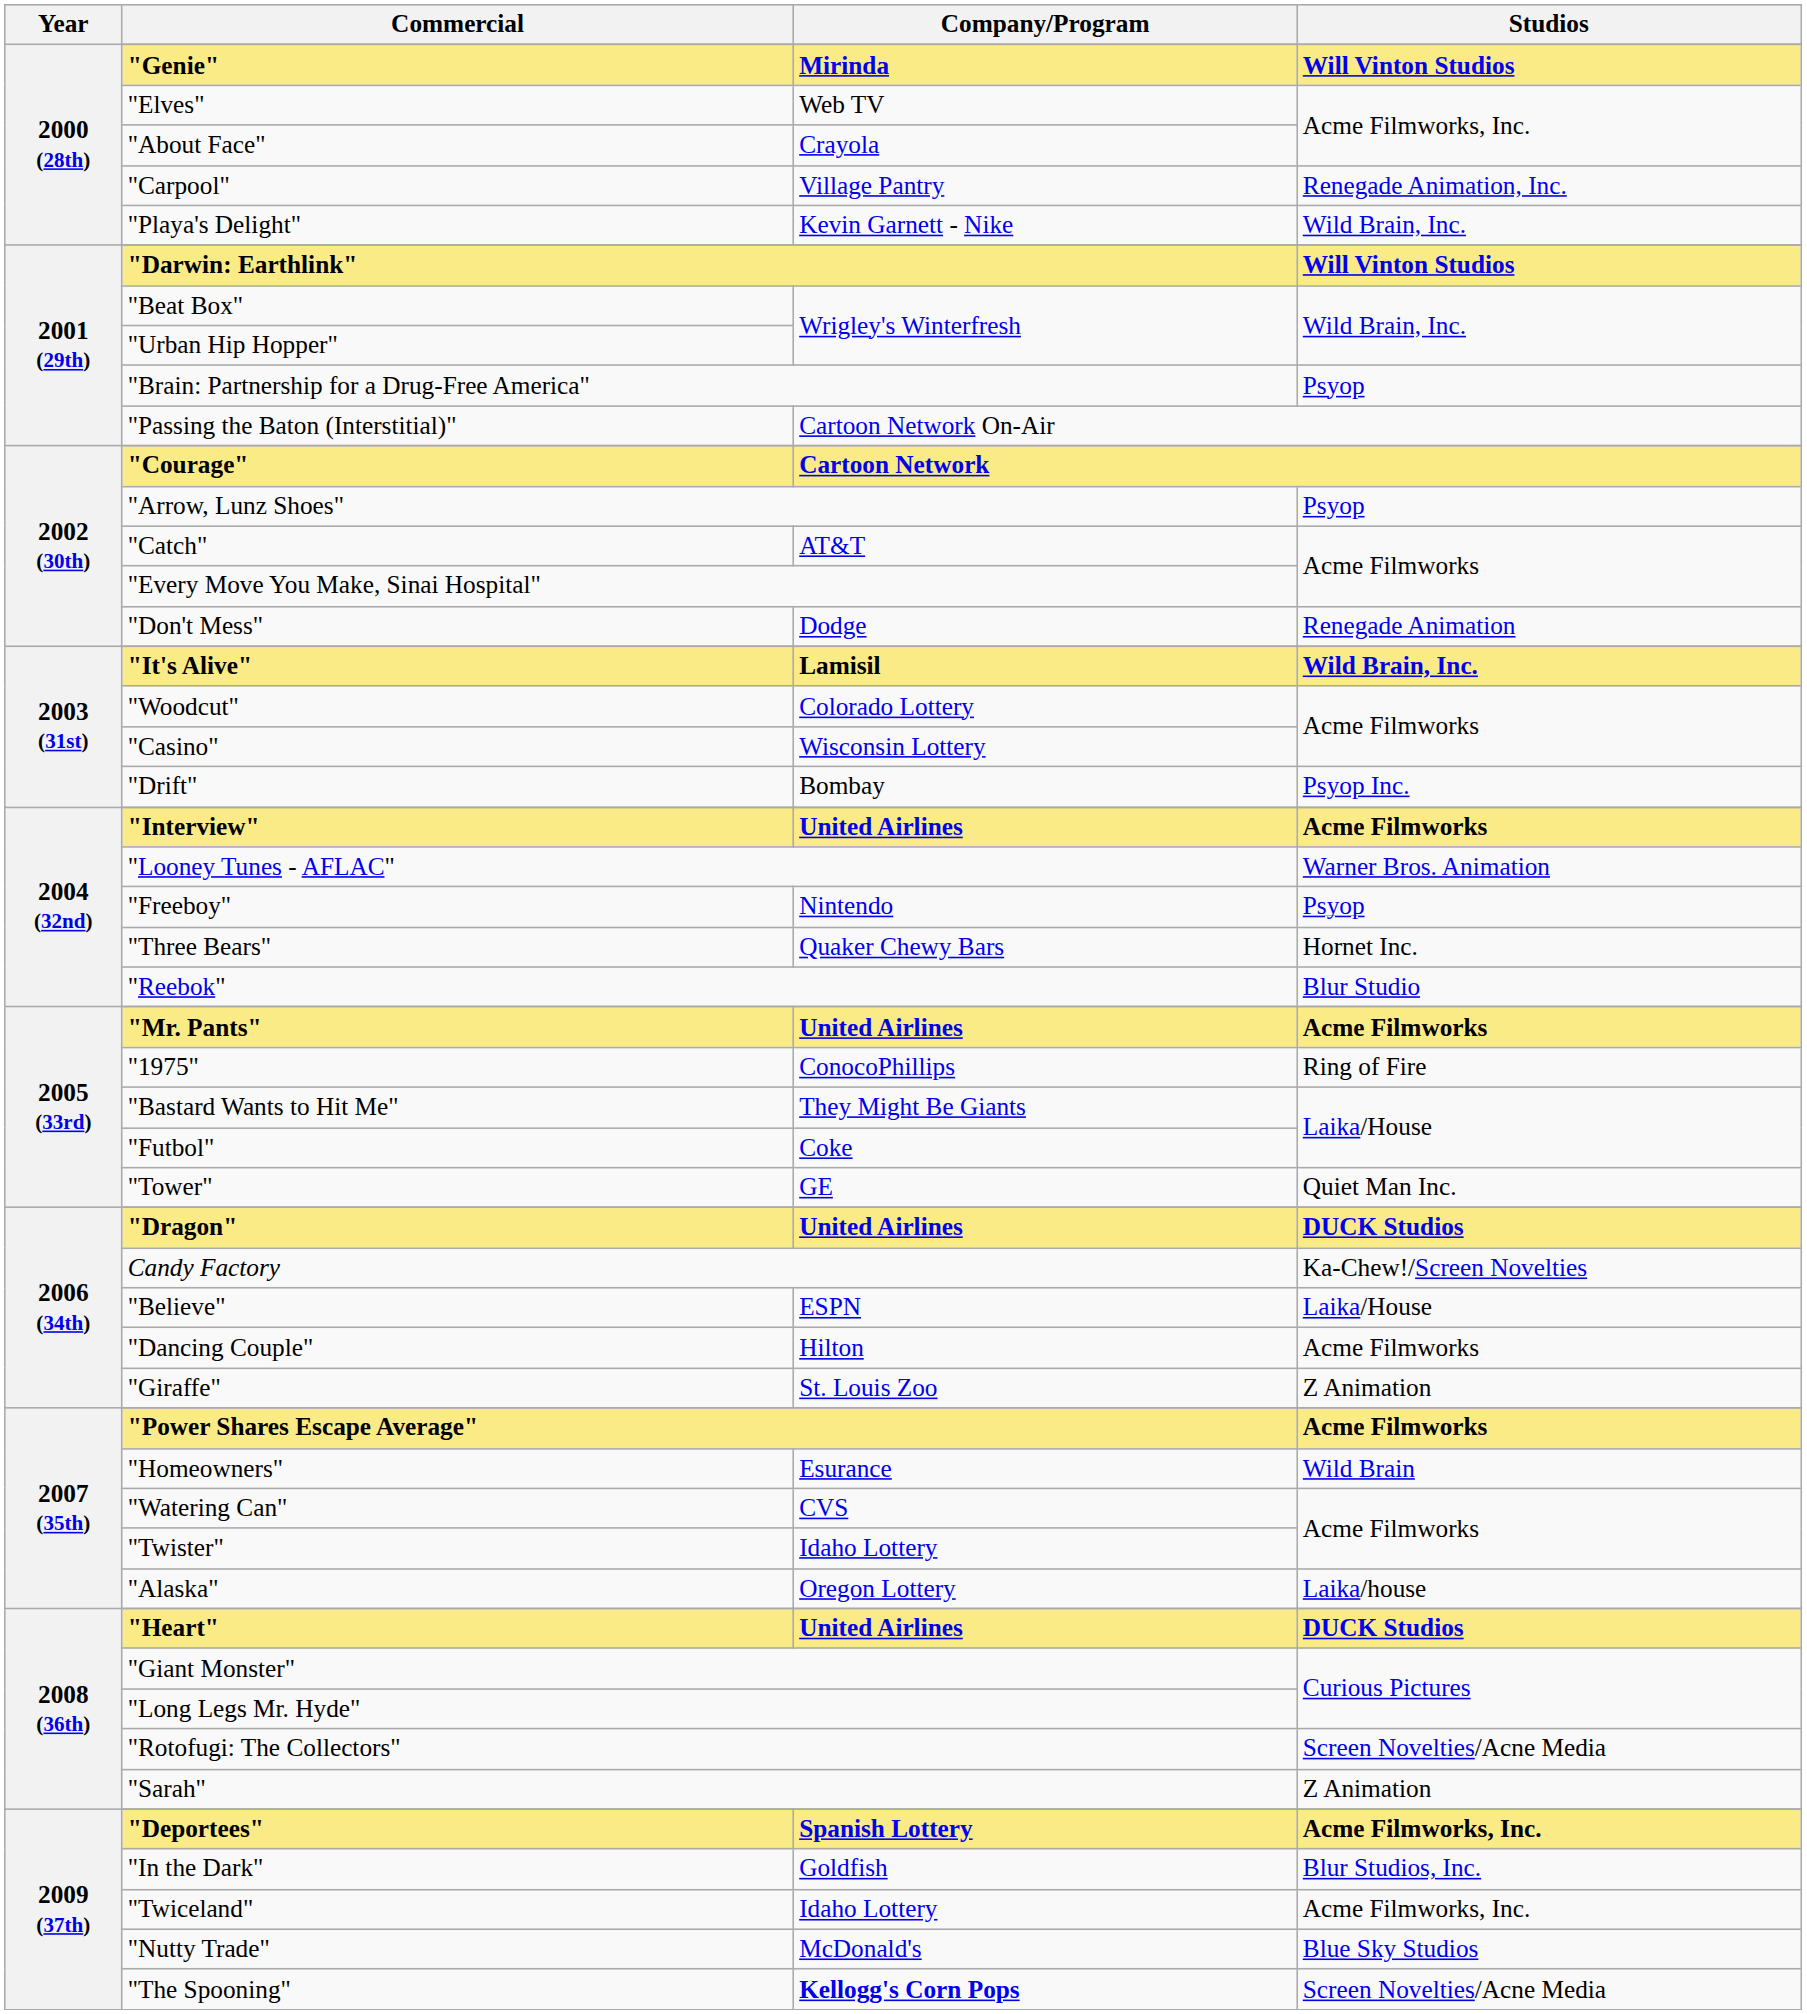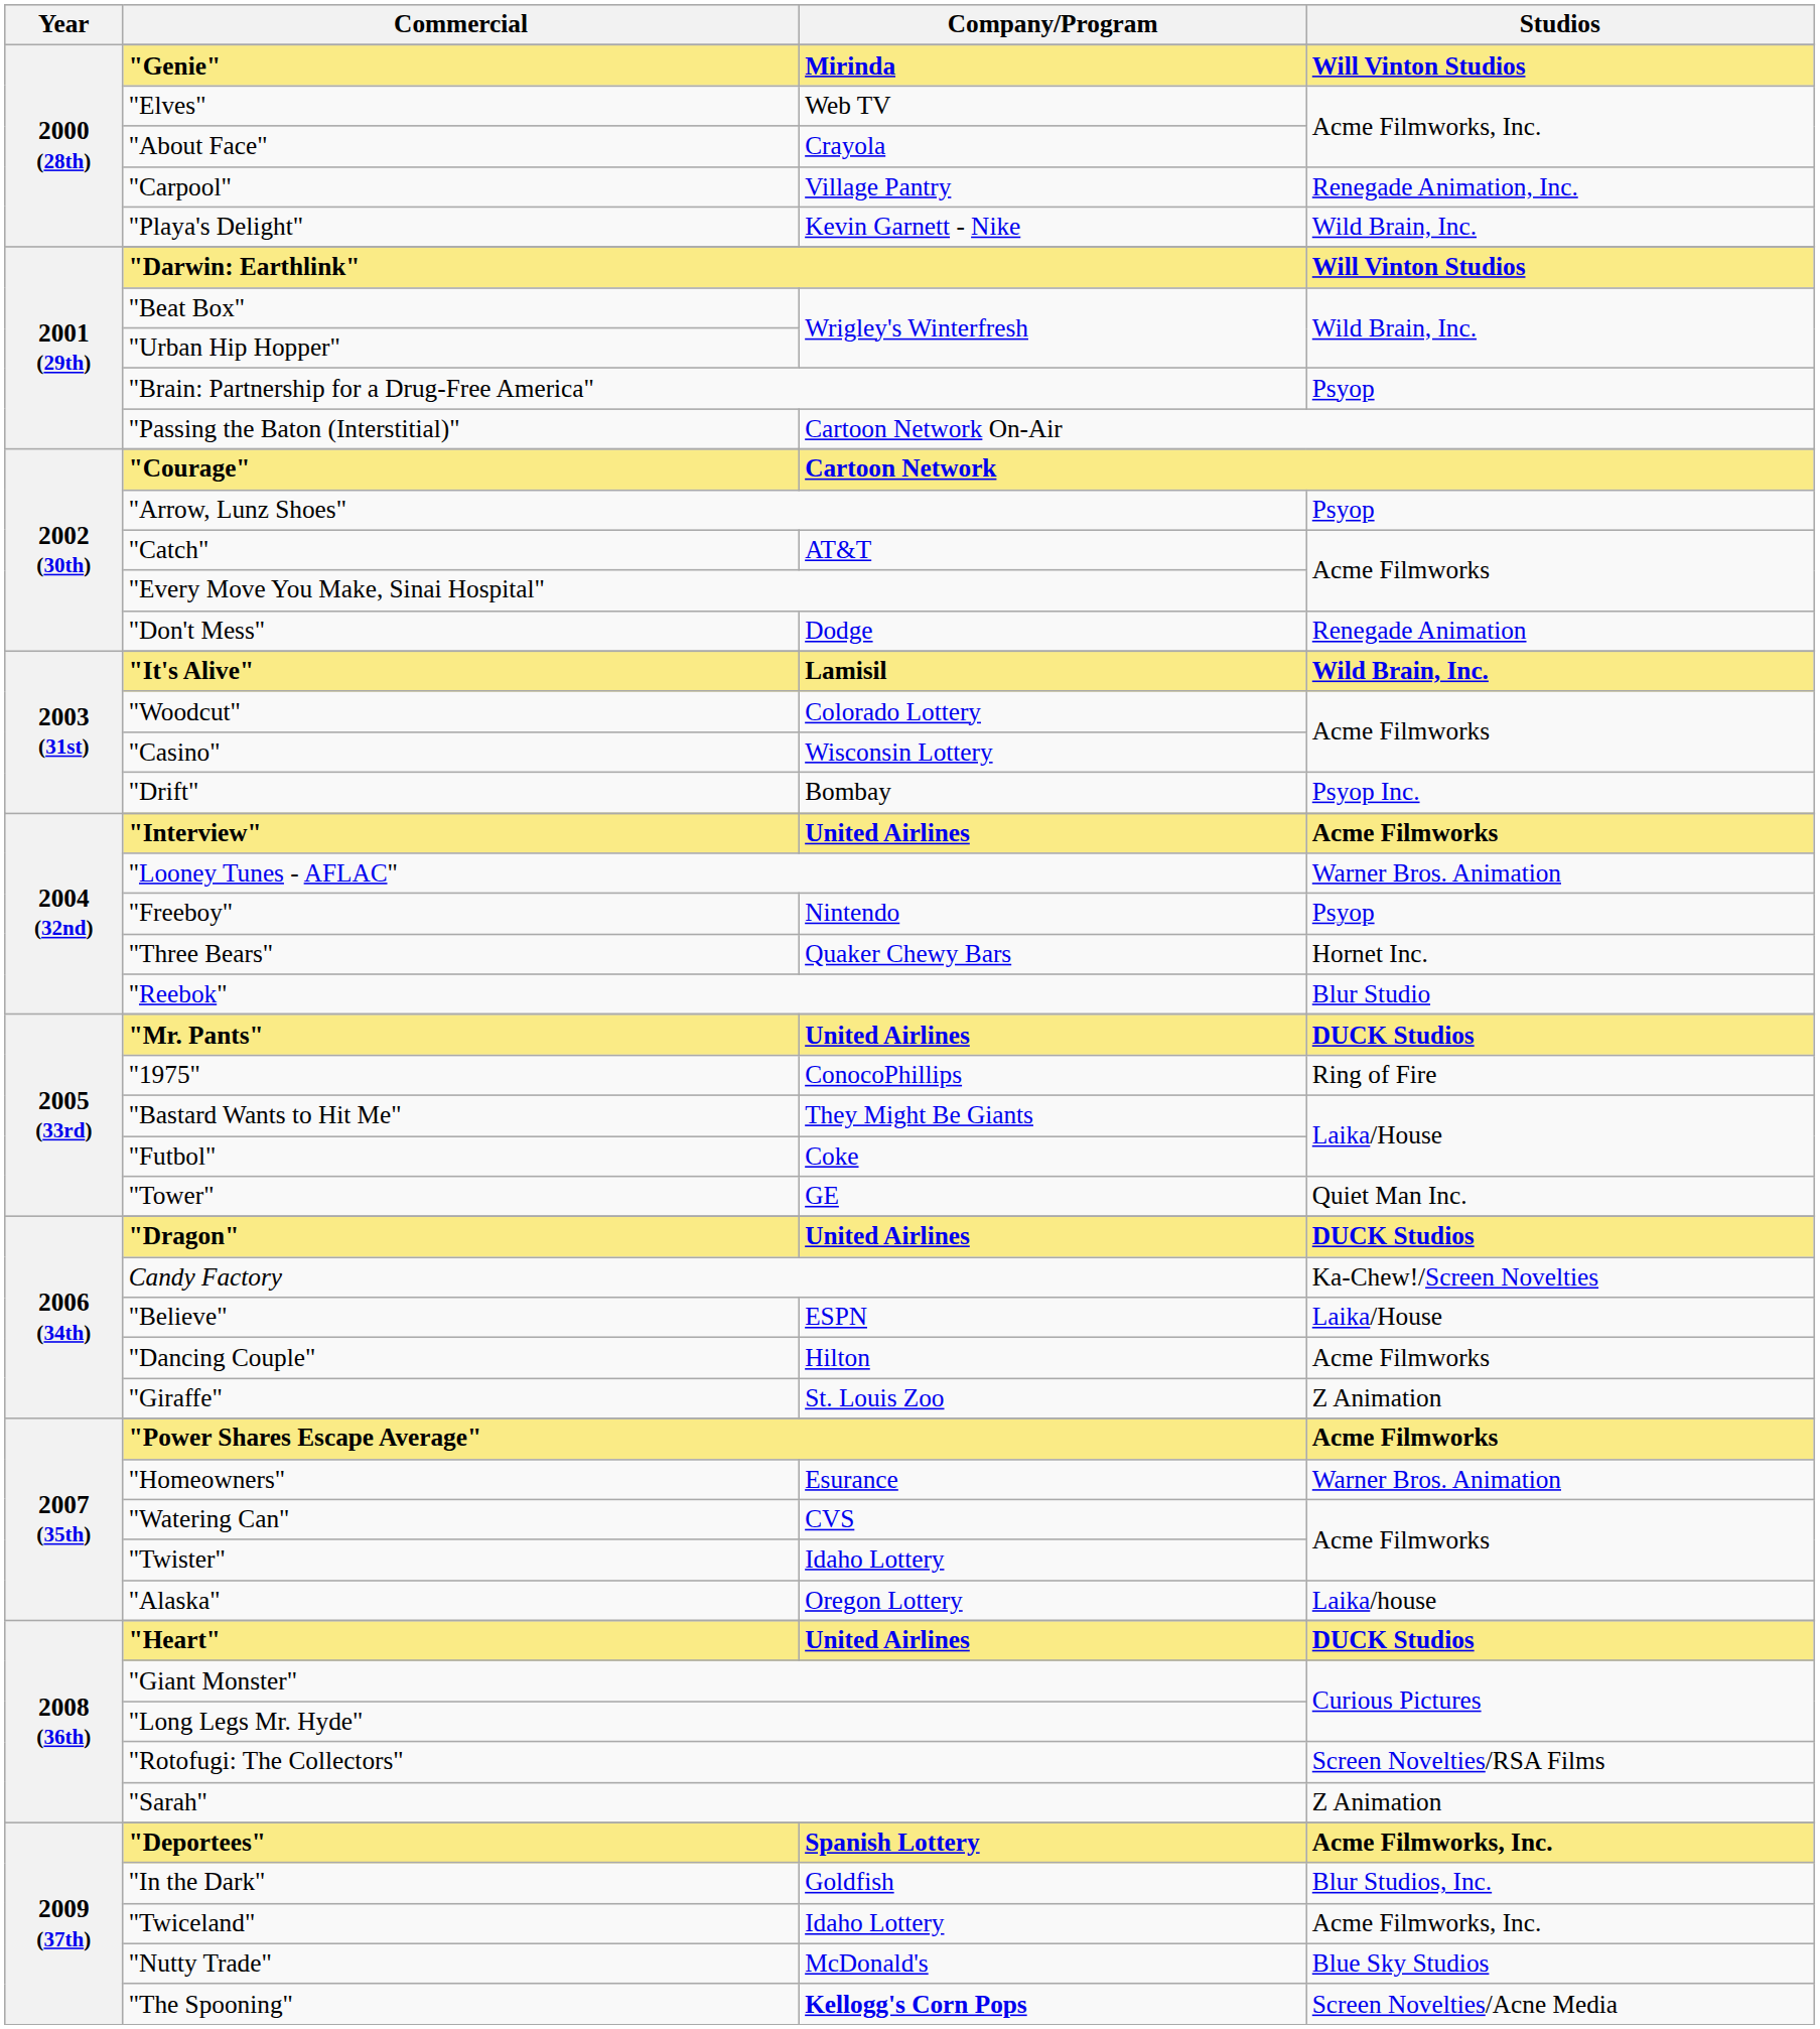 <table class="wikitable" style="width:90%;">
 <tr>
 <th style="width:3%;">Year</th>
 <th style="width:20%;">Commercial</th>
 <th style="width:15%;">Company/Program</th>
 <th style="width:15%;">Studios</th>
 </tr>
 <tr>
 <th rowspan="6" style="text-align:center;">2000 <br><small>(<a href='#'>28th</a>)</small><br></th>
 </tr>
 <tr style="background:#FAEB86;">
 <td><strong>"Genie"</strong></td>
 <td><strong><a href='#'>Mirinda</a></strong></td>
 <td><strong><a href='#'>Will Vinton Studios</a></strong></td>
 </tr>
 <tr>
 <td>"Elves"</td>
 <td>Web TV</td>
 <td rowspan="2">Acme Filmworks, Inc.</td>
 </tr>
 <tr>
 <td>"About Face"</td>
 <td><a href='#'>Crayola</a></td>
 </tr>
 <tr>
 <td>"Carpool"</td>
 <td><a href='#'>Village Pantry</a></td>
 <td><a href='#'>Renegade Animation, Inc.</a></td>
 </tr>
 <tr>
 <td>"Playa's Delight"</td>
 <td><a href='#'>Kevin Garnett</a> - <a href='#'>Nike</a></td>
 <td><a href='#'>Wild Brain, Inc.</a></td>
 </tr>
 <tr>
 <th rowspan="6" style="text-align:center;">2001 <br><small>(<a href='#'>29th</a>)</small><br></th>
 </tr>
 <tr style="background:#FAEB86;">
 <td colspan="2"><strong>"Darwin: Earthlink"</strong></td>
 <td><strong><a href='#'>Will Vinton Studios</a></strong></td>
 </tr>
 <tr>
 <td>"Beat Box"</td>
 <td rowspan="2"><a href='#'>Wrigley's Winterfresh</a></td>
 <td rowspan="2"><a href='#'>Wild Brain, Inc.</a></td>
 </tr>
 <tr>
 <td>"Urban Hip Hopper"</td>
 </tr>
 <tr>
 <td colspan="2">"Brain: Partnership for a Drug-Free America"</td>
 <td><a href='#'>Psyop</a></td>
 </tr>
 <tr>
 <td>"Passing the Baton (Interstitial)"</td>
 <td colspan="2"><a href='#'>Cartoon Network</a> On-Air</td>
 </tr>
 <tr>
 <th rowspan="6" style="text-align:center;">2002 <br><small>(<a href='#'>30th</a>)</small><br></th>
 </tr>
 <tr style="background:#FAEB86;">
 <td><strong>"Courage"</strong></td>
 <td colspan="2"><strong><a href='#'>Cartoon Network</a></strong></td>
 </tr>
 <tr>
 <td colspan="2">"Arrow, Lunz Shoes"</td>
 <td><a href='#'>Psyop</a></td>
 </tr>
 <tr>
 <td>"Catch"</td>
 <td><a href='#'>AT&T</a></td>
 <td rowspan="2">Acme Filmworks</td>
 </tr>
 <tr>
 <td colspan="2">"Every Move You Make, Sinai Hospital"</td>
 </tr>
 <tr>
 <td>"Don't Mess"</td>
 <td><a href='#'>Dodge</a></td>
 <td><a href='#'>Renegade Animation</a></td>
 </tr>
 <tr>
 <th rowspan="5" style="text-align:center;">2003 <br><small>(<a href='#'>31st</a>)</small><br></th>
 </tr>
 <tr style="background:#FAEB86;">
 <td><strong>"It's Alive"</strong></td>
 <td><strong>Lamisil</strong></td>
 <td><strong><a href='#'>Wild Brain, Inc.</a></strong></td>
 </tr>
 <tr>
 <td>"Woodcut"</td>
 <td><a href='#'>Colorado Lottery</a></td>
 <td rowspan="2">Acme Filmworks</td>
 </tr>
 <tr>
 <td>"Casino"</td>
 <td><a href='#'>Wisconsin Lottery</a></td>
 </tr>
 <tr>
 <td>"Drift"</td>
 <td>Bombay</td>
 <td><a href='#'>Psyop Inc.</a></td>
 </tr>
 <tr>
 <th rowspan="6" style="text-align:center;">2004 <br><small>(<a href='#'>32nd</a>)</small><br></th>
 </tr>
 <tr style="background:#FAEB86;">
 <td><strong>"Interview"</strong></td>
 <td><strong><a href='#'>United Airlines</a></strong></td>
 <td><strong>Acme Filmworks</strong></td>
 </tr>
 <tr>
 <td colspan="2">"<a href='#'>Looney Tunes</a> - <a href='#'>AFLAC</a>"</td>
 <td><a href='#'>Warner Bros. Animation</a></td>
 </tr>
 <tr>
 <td>"Freeboy"</td>
 <td><a href='#'>Nintendo</a></td>
 <td><a href='#'>Psyop</a></td>
 </tr>
 <tr>
 <td>"Three Bears"</td>
 <td><a href='#'>Quaker Chewy Bars</a></td>
 <td>Hornet Inc.</td>
 </tr>
 <tr>
 <td colspan="2">"<a href='#'>Reebok</a>"</td>
 <td><a href='#'>Blur Studio</a></td>
 </tr>
 <tr>
 <th rowspan="6" style="text-align:center;">2005 <br><small>(<a href='#'>33rd</a>)</small><br></th>
 </tr>
 <tr style="background:#FAEB86;">
 <td><strong>"Mr. Pants"</strong></td>
 <td><strong><a href='#'>United Airlines</a></strong></td>
-<td><strong>Acme Filmworks</strong></td>
+<td><strong><a href='#'>DUCK Studios</a></strong></td>
 </tr>
 <tr>
 <td>"1975"</td>
 <td><a href='#'>ConocoPhillips</a></td>
 <td>Ring of Fire</td>
 </tr>
 <tr>
 <td>"Bastard Wants to Hit Me"</td>
 <td><a href='#'>They Might Be Giants</a></td>
 <td rowspan="2"><a href='#'>Laika</a>/House</td>
 </tr>
 <tr>
 <td>"Futbol"</td>
 <td><a href='#'>Coke</a></td>
 </tr>
 <tr>
 <td>"Tower"</td>
 <td><a href='#'>GE</a></td>
 <td>Quiet Man Inc.</td>
 </tr>
 <tr>
 <th rowspan="6" style="text-align:center;">2006 <br><small>(<a href='#'>34th</a>)</small><br></th>
 </tr>
 <tr style="background:#FAEB86;">
 <td><strong>"Dragon"</strong></td>
 <td><strong><a href='#'>United Airlines</a></strong></td>
 <td><strong><a href='#'>DUCK Studios</a></strong></td>
 </tr>
 <tr>
 <td colspan="2"><em>Candy Factory</em></td>
 <td>Ka-Chew!/<a href='#'>Screen Novelties</a></td>
 </tr>
 <tr>
 <td>"Believe"</td>
 <td><a href='#'>ESPN</a></td>
 <td><a href='#'>Laika</a>/House</td>
 </tr>
 <tr>
 <td>"Dancing Couple"</td>
 <td><a href='#'>Hilton</a></td>
 <td>Acme Filmworks</td>
 </tr>
 <tr>
 <td>"Giraffe"</td>
 <td><a href='#'>St. Louis Zoo</a></td>
 <td>Z Animation</td>
 </tr>
 <tr>
 <th rowspan="6" style="text-align:center;">2007 <br><small>(<a href='#'>35th</a>)</small><br></th>
 </tr>
 <tr style="background:#FAEB86;">
 <td colspan="2"><strong>"Power Shares Escape Average"</strong></td>
 <td><strong>Acme Filmworks</strong></td>
 </tr>
 <tr>
 <td>"Homeowners"</td>
 <td><a href='#'>Esurance</a></td>
-<td><a href='#'>Wild Brain</a></td>
+<td><a href='#'>Warner Bros. Animation</a></td>
 </tr>
 <tr>
 <td>"Watering Can"</td>
 <td><a href='#'>CVS</a></td>
 <td rowspan="2">Acme Filmworks</td>
 </tr>
 <tr>
 <td>"Twister"</td>
 <td><a href='#'>Idaho Lottery</a></td>
 </tr>
 <tr>
 <td>"Alaska"</td>
 <td><a href='#'>Oregon Lottery</a></td>
 <td><a href='#'>Laika</a>/house</td>
 </tr>
 <tr>
 <th rowspan="6" style="text-align:center;">2008 <br><small>(<a href='#'>36th</a>)</small><br></th>
 </tr>
 <tr style="background:#FAEB86;">
 <td><strong>"Heart"</strong></td>
 <td><strong><a href='#'>United Airlines</a></strong></td>
 <td><strong><a href='#'>DUCK Studios</a></strong></td>
 </tr>
 <tr>
 <td colspan="2">"Giant Monster"</td>
 <td rowspan="2"><a href='#'>Curious Pictures</a></td>
 </tr>
 <tr>
 <td colspan="2">"Long Legs Mr. Hyde"</td>
 </tr>
 <tr>
 <td colspan="2">"Rotofugi: The Collectors"</td>
-<td><a href='#'>Screen Novelties</a>/Acne Media</td>
+<td><a href='#'>Screen Novelties</a>/RSA Films</td>
 </tr>
 <tr>
 <td colspan="2">"Sarah"</td>
 <td>Z Animation</td>
 </tr>
 <tr>
 <th rowspan="6" style="text-align:center;">2009 <br><small>(<a href='#'>37th</a>)</small><br></th>
 </tr>
 <tr style="background:#FAEB86;">
 <td><strong>"Deportees"</strong></td>
 <td><strong><a href='#'>Spanish Lottery</a></strong></td>
 <td><strong>Acme Filmworks, Inc.</strong></td>
 </tr>
 <tr>
 <td>"In the Dark"</td>
 <td><a href='#'>Goldfish</a></td>
 <td><a href='#'>Blur Studios, Inc.</a></td>
 </tr>
 <tr>
 <td>"Twiceland"</td>
 <td><a href='#'>Idaho Lottery</a></td>
 <td>Acme Filmworks, Inc.</td>
 </tr>
 <tr>
 <td>"Nutty Trade"</td>
 <td><a href='#'>McDonald's</a></td>
 <td><a href='#'>Blue Sky Studios</a></td>
 </tr>
 <tr>
 <td>"The Spooning"</td>
 <td><strong><a href='#'>Kellogg's Corn Pops</a></strong></td>
 <td><a href='#'>Screen Novelties</a>/Acne Media</td>
 </tr>
 <tr>
 </tr>
 </table>
